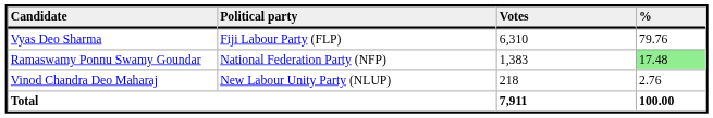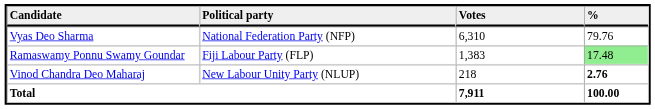 <table table width="70%" border="1" align="center" cellpadding=3 cellspacing=0 style="margin:5px; border:3px solid;">
 <tr>
 <td td width="30%" style="border-bottom:3px solid; background:#efefef;"><strong>Candidate</strong></td>
 <td td width="40%" style="border-bottom:3px solid; background:#efefef;"><strong>Political party</strong></td>
 <td td width="20%" style="border-bottom:3px solid; background:#efefef;"><strong>Votes</strong></td>
 <td td width="10%" style="border-bottom:3px solid; background:#efefef;"><strong>%</strong></td>
 </tr>
 <tr>
 <td><a href='#'>Vyas Deo Sharma</a></td>
-<td><a href='#'>Fiji Labour Party</a> (FLP)</td>
+<td><a href='#'>National Federation Party</a> (NFP)</td>
 <td>6,310</td>
 <td>79.76</td>
 </tr>
 <tr>
 <td><a href='#'>Ramaswamy Ponnu Swamy Goundar</a></td>
-<td><a href='#'>National Federation Party</a> (NFP)</td>
+<td><a href='#'>Fiji Labour Party</a> (FLP)</td>
 <td>1,383</td>
 <td style="background: lightgreen;">17.48</td>
 </tr>
 <tr>
 <td><a href='#'>Vinod Chandra Deo Maharaj</a></td>
 <td><a href='#'>New Labour Unity Party</a> (NLUP)</td>
 <td>218</td>
-<td>2.76</td>
+<td><strong>2.76</strong></td>
 </tr>
 <tr>
 <td colspan=2><strong>Total</strong></td>
 <td><strong>7,911</strong></td>
 <td><strong>100.00</strong></td>
 </tr>
 <tr>
 </tr>
 </table>
